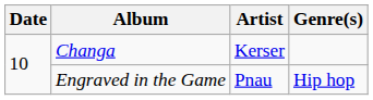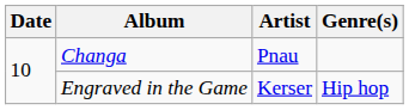 <table class="wikitable">
 <tr>
 <th>Date</th>
 <th>Album</th>
 <th>Artist</th>
 <th>Genre(s)</th>
 </tr>
 <tr>
 <td rowspan="2">10</td>
 <td><em><a href='#'>Changa</a></em></td>
-<td><a href='#'>Kerser</a></td>
+<td><a href='#'>Pnau</a></td>
 <td></td>
 </tr>
 <tr>
 <td><em>Engraved in the Game</em></td>
-<td><a href='#'>Pnau</a></td>
+<td><a href='#'>Kerser</a></td>
 <td><a href='#'>Hip hop</a></td>
 </tr>
 </table>
